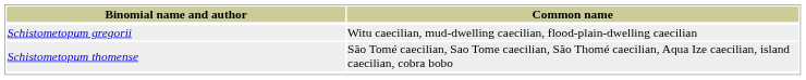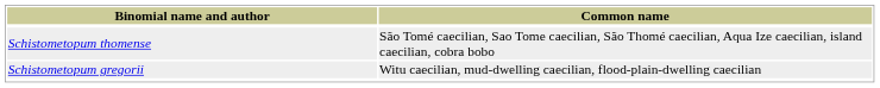 <table style="text-align:left; border:1px solid #999999; width: 65%">
 <tr style="background:#CCCC99; text-align: center; ">
 <th style="width: 30%; ">Binomial name and author</th>
 <th style="width: 40%; ">Common name</th>
 </tr>
 <tr>
 </tr>
 <tr style="background:#EEEEEE;">
+<td><em><a href='#'>Schistometopum thomense</a></em> </td>
+<td>São Tomé caecilian, Sao Tome caecilian, São Thomé caecilian, Aqua Ize caecilian, island caecilian, cobra bobo</td>
+</tr>
+<tr style="background:#EEEEEE;">
 <td><em><a href='#'>Schistometopum gregorii</a></em> </td>
 <td>Witu caecilian, mud-dwelling caecilian, flood-plain-dwelling caecilian</td>
-</tr>
-<tr style="background:#EEEEEE;">
-<td><em><a href='#'>Schistometopum thomense</a></em> </td>
-<td>São Tomé caecilian, Sao Tome caecilian, São Thomé caecilian, Aqua Ize caecilian, island caecilian, cobra bobo</td>
 </tr>
 <tr>
 </tr>
 </table>
